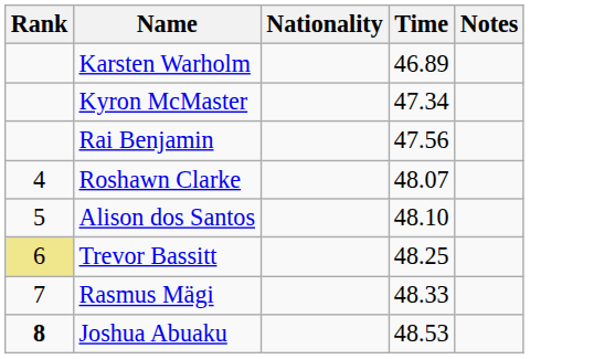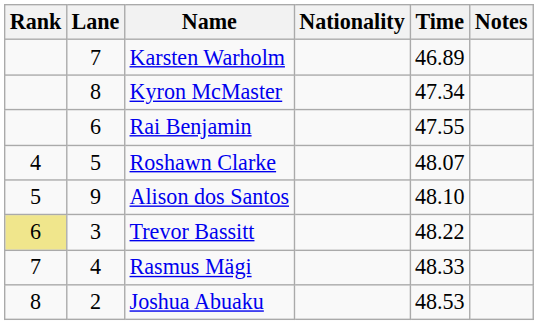 <table class="wikitable sortable" style="text-align:center">
 <tr>
 <th>Rank</th>
+<th>Lane</th>
 <th>Name</th>
 <th>Nationality</th>
 <th>Time</th>
 <th>Notes</th>
 </tr>
 <tr>
 <td></td>
+<td>7</td>
 <td align="left"><a href='#'>Karsten Warholm</a></td>
 <td align="left"></td>
 <td>46.89</td>
 <td></td>
 </tr>
 <tr>
 <td></td>
+<td>8</td>
 <td align="left"><a href='#'>Kyron McMaster</a></td>
 <td align="left"></td>
 <td>47.34</td>
 <td></td>
 </tr>
 <tr>
 <td></td>
+<td>6</td>
 <td align="left"><a href='#'>Rai Benjamin</a></td>
 <td align="left"></td>
-<td>47.56</td>
+<td>47.55</td>
 <td></td>
 </tr>
 <tr>
 <td>4</td>
+<td>5</td>
 <td align="left"><a href='#'>Roshawn Clarke</a></td>
 <td align="left"></td>
 <td>48.07</td>
 <td></td>
 </tr>
 <tr>
 <td>5</td>
+<td>9</td>
 <td align="left"><a href='#'>Alison dos Santos</a></td>
 <td align="left"></td>
 <td>48.10</td>
 <td></td>
 </tr>
 <tr>
 <td style="background: khaki;">6</td>
+<td>3</td>
 <td align="left"><a href='#'>Trevor Bassitt</a></td>
 <td align="left"></td>
-<td>48.25</td>
+<td>48.22</td>
 <td></td>
 </tr>
 <tr>
 <td>7</td>
+<td>4</td>
 <td align="left"><a href='#'>Rasmus Mägi</a></td>
 <td align="left"></td>
 <td>48.33</td>
 <td></td>
 </tr>
 <tr>
-<td><strong>8</strong></td>
+<td>8</td>
+<td>2</td>
 <td align="left"><a href='#'>Joshua Abuaku</a></td>
 <td align="left"></td>
 <td>48.53</td>
 <td></td>
 </tr>
 </table>
